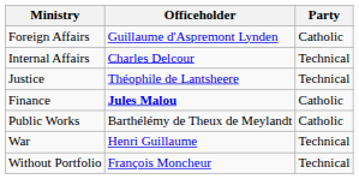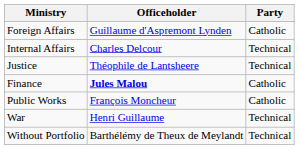 <table class="wikitable">
 <tr>
 <th>Ministry</th>
 <th>Officeholder</th>
 <th>Party</th>
 </tr>
 <tr>
 <td>Foreign Affairs</td>
 <td><a href='#'>Guillaume d'Aspremont Lynden</a></td>
 <td>Catholic</td>
 </tr>
 <tr>
 <td>Internal Affairs</td>
 <td><a href='#'>Charles Delcour</a></td>
 <td>Technical</td>
 </tr>
 <tr>
 <td>Justice</td>
 <td><a href='#'>Théophile de Lantsheere</a></td>
 <td>Technical</td>
 </tr>
 <tr>
 <td>Finance</td>
 <td><strong><a href='#'>Jules Malou</a></strong></td>
 <td>Catholic</td>
 </tr>
 <tr>
 <td>Public Works</td>
-<td>Barthélémy de Theux de Meylandt</td>
+<td><a href='#'>François Moncheur</a></td>
 <td>Catholic</td>
 </tr>
 <tr>
 <td>War</td>
 <td><a href='#'>Henri Guillaume</a></td>
 <td>Technical</td>
 </tr>
 <tr>
 <td>Without Portfolio</td>
-<td><a href='#'>François Moncheur</a></td>
+<td>Barthélémy de Theux de Meylandt</td>
 <td>Technical</td>
 </tr>
 </table>
